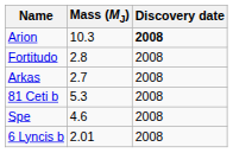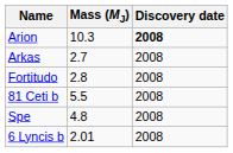 <table class="wikitable sortable">
 <tr>
 <th>Name</th>
 <th>Mass (<var>M</var><sub>J</sub>)</th>
 <th>Discovery date</th>
 </tr>
 <tr>
 <td><a href='#'> Arion</a></td>
 <td>10.3</td>
 <td><strong>2008</strong></td>
 </tr>
 <tr>
+<td><a href='#'> Arkas</a></td>
+<td>2.7</td>
+<td>2008</td>
+</tr>
+<tr>
 <td><a href='#'> Fortitudo</a></td>
 <td>2.8</td>
 <td>2008</td>
 </tr>
 <tr>
-<td><a href='#'> Arkas</a></td>
-<td>2.7</td>
-<td>2008</td>
-</tr>
-<tr>
 <td><a href='#'>81 Ceti b</a></td>
-<td>5.3</td>
+<td>5.5</td>
 <td>2008</td>
 </tr>
 <tr>
 <td><a href='#'>Spe</a></td>
-<td>4.6</td>
+<td>4.8</td>
 <td>2008</td>
 </tr>
 <tr>
 <td><a href='#'>6 Lyncis b</a></td>
 <td>2.01</td>
 <td>2008</td>
 </tr>
 </table>
